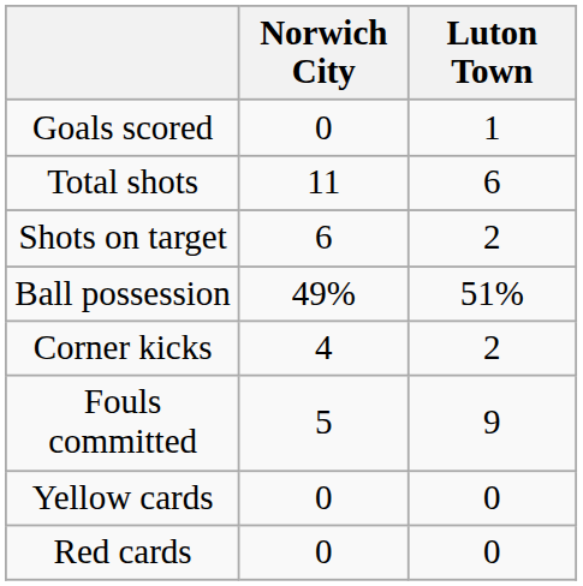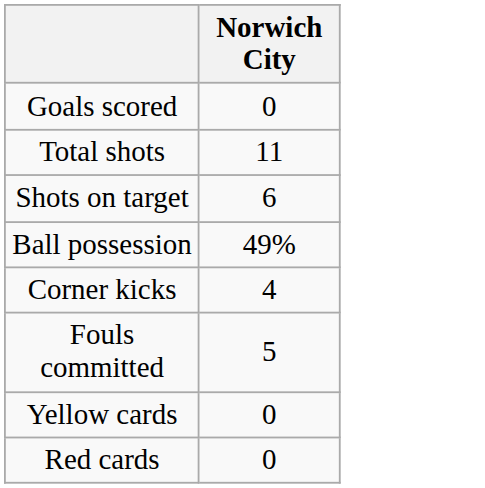 <table class="wikitable" style="text-align: center">
 <tr>
 <th width=100></th>
 <th width=70>Norwich City</th>
-<th width=70>Luton Town</th>
 </tr>
 <tr>
 <td>Goals scored</td>
 <td>0</td>
-<td>1</td>
 </tr>
 <tr>
 <td>Total shots</td>
 <td>11</td>
-<td>6</td>
 </tr>
 <tr>
 <td>Shots on target</td>
 <td>6</td>
-<td>2</td>
 </tr>
 <tr>
 <td>Ball possession</td>
 <td>49%</td>
-<td>51%</td>
 </tr>
 <tr>
 <td>Corner kicks</td>
 <td>4</td>
-<td>2</td>
 </tr>
 <tr>
 <td>Fouls committed</td>
 <td>5</td>
-<td>9</td>
 </tr>
 <tr>
 <td>Yellow cards</td>
-<td>0</td>
 <td>0</td>
 </tr>
 <tr>
 <td>Red cards</td>
 <td>0</td>
-<td>0</td>
 </tr>
 </table>
